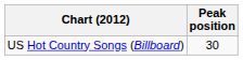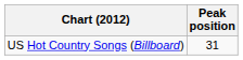 <table class="wikitable sortable">
 <tr>
 <th>Chart (2012)</th>
 <th>Peak<br>position</th>
 </tr>
 <tr>
 <td>US <a href='#'>Hot Country Songs</a> (<em><a href='#'>Billboard</a></em>)</td>
-<td align="center">30</td>
+<td align="center">31</td>
 </tr>
 </table>
